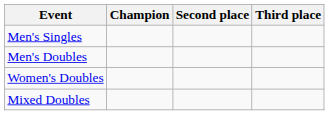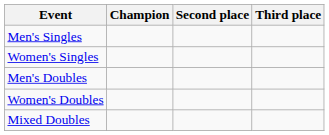 <table class="wikitable">
 <tr>
 <th>Event</th>
 <th>Champion</th>
 <th>Second place</th>
 <th>Third place</th>
 </tr>
 <tr>
 <td><a href='#'>Men's Singles</a></td>
+<td></td>
+<td></td>
+<td></td>
+</tr>
+<tr>
+<td><a href='#'>Women's Singles</a></td>
 <td></td>
 <td></td>
 <td></td>
 </tr>
 <tr>
 <td><a href='#'>Men's Doubles</a></td>
 <td></td>
 <td></td>
 <td><br></td>
 </tr>
 <tr>
 <td><a href='#'>Women's Doubles</a></td>
 <td></td>
 <td><br></td>
 <td></td>
 </tr>
 <tr>
 <td><a href='#'>Mixed Doubles</a></td>
 <td></td>
 <td></td>
 <td></td>
 </tr>
 </table>
